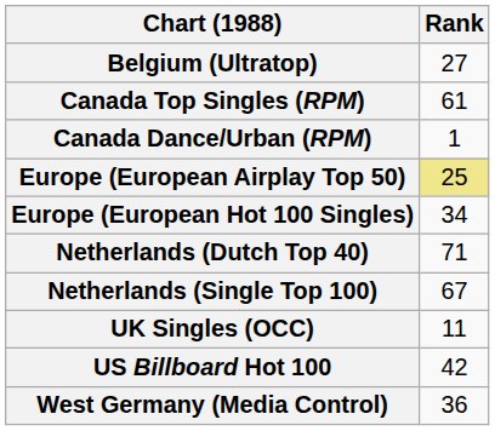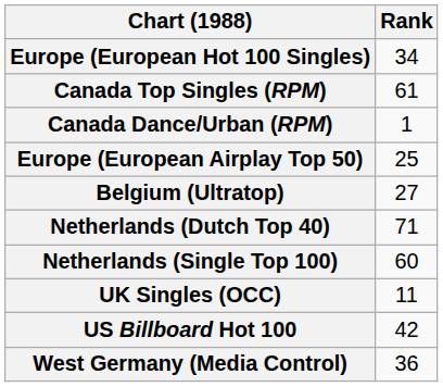 <table class="wikitable sortable plainrowheaders" style="text-align:center">
 <tr>
 <th scope="col">Chart (1988)</th>
 <th scope="col">Rank</th>
 </tr>
 <tr>
-<th scope="row">Belgium (Ultratop)</th>
-<td style="text-align:center;">27</td>
+<th scope="row">Europe (European Hot 100 Singles)</th>
+<td style="text-align:center;">34</td>
 </tr>
 <tr>
 <th scope="row">Canada Top Singles (<em>RPM</em>)</th>
 <td style="text-align:center;">61</td>
 </tr>
 <tr>
 <th scope="row">Canada Dance/Urban (<em>RPM</em>)</th>
 <td style="text-align:center;">1</td>
 </tr>
 <tr>
 <th scope="row">Europe (European Airplay Top 50)</th>
-<td style="background: khaki; text-align:center;">25</td>
+<td style="text-align:center;">25</td>
 </tr>
 <tr>
-<th scope="row">Europe (European Hot 100 Singles)</th>
-<td style="text-align:center;">34</td>
+<th scope="row">Belgium (Ultratop)</th>
+<td style="text-align:center;">27</td>
 </tr>
 <tr>
 <th scope="row">Netherlands (Dutch Top 40)</th>
 <td style="text-align:center;">71</td>
 </tr>
 <tr>
 <th scope="row">Netherlands (Single Top 100)</th>
-<td style="text-align:center;">67</td>
+<td style="text-align:center;">60</td>
 </tr>
 <tr>
 <th scope="row">UK Singles (OCC)</th>
 <td style="text-align:center;">11</td>
 </tr>
 <tr>
 <th scope="row">US <em>Billboard</em> Hot 100</th>
 <td style="text-align:center;">42</td>
 </tr>
 <tr>
 <th scope="row">West Germany (Media Control)</th>
 <td style="text-align:center;">36</td>
 </tr>
 </table>
